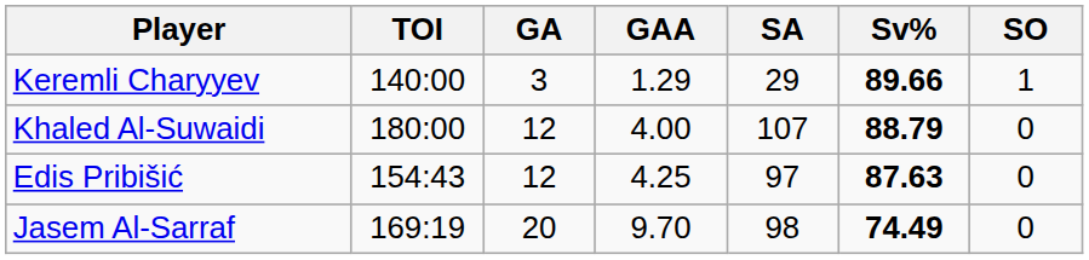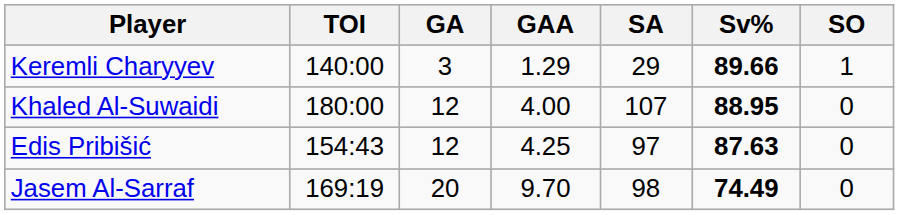 <table class="wikitable sortable" style="text-align:center;">
 <tr>
 <th style="width:170px;">Player</th>
 <th style="width:60px;">TOI</th>
 <th style="width:50px;">GA</th>
 <th style="width:60px;">GAA</th>
 <th style="width:50px;">SA</th>
 <th style="width:60px;">Sv%</th>
 <th style="width:50px;">SO</th>
 </tr>
 <tr>
 <td style="text-align:left;"> <a href='#'>Keremli Charyyev</a></td>
 <td>140:00</td>
 <td>3</td>
 <td>1.29</td>
 <td>29</td>
 <td><strong>89.66</strong></td>
 <td>1</td>
 </tr>
 <tr>
 <td style="text-align:left;"> <a href='#'>Khaled Al-Suwaidi</a></td>
 <td>180:00</td>
 <td>12</td>
 <td>4.00</td>
 <td>107</td>
-<td><strong>88.79</strong></td>
+<td><strong>88.95</strong></td>
 <td>0</td>
 </tr>
 <tr>
 <td style="text-align:left;"> <a href='#'>Edis Pribišić</a></td>
 <td>154:43</td>
 <td>12</td>
 <td>4.25</td>
 <td>97</td>
 <td><strong>87.63</strong></td>
 <td>0</td>
 </tr>
 <tr>
 <td style="text-align:left;"> <a href='#'>Jasem Al-Sarraf</a></td>
 <td>169:19</td>
 <td>20</td>
 <td>9.70</td>
 <td>98</td>
 <td><strong>74.49</strong></td>
 <td>0</td>
 </tr>
 </table>
